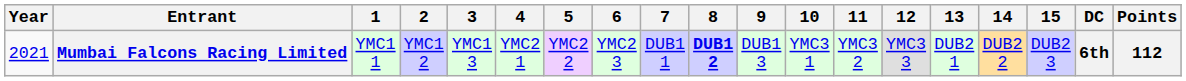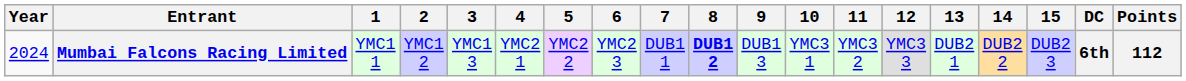 <table class="wikitable" style="text-align:center; font-size:85%;">
 <tr>
 <th>Year</th>
 <th>Entrant</th>
 <th>1</th>
 <th>2</th>
 <th>3</th>
 <th>4</th>
 <th>5</th>
 <th>6</th>
 <th>7</th>
 <th>8</th>
 <th>9</th>
 <th>10</th>
 <th>11</th>
 <th>12</th>
 <th>13</th>
 <th>14</th>
 <th>15</th>
 <th>DC</th>
 <th>Points</th>
 </tr>
 <tr>
-<td><a href='#'>2021</a></td>
+<td><a href='#'>2024</a></td>
 <th nowrap><a href='#'>Mumbai Falcons Racing Limited</a></th>
 <td style="background:#DFFFDF;"><a href='#'>YMC1<br>1</a><br></td>
 <td style="background:#CFCFFF;"><a href='#'>YMC1<br>2</a><br></td>
 <td style="background:#DFFFDF;"><a href='#'>YMC1<br>3</a><br></td>
 <td style="background:#DFFFDF;"><a href='#'>YMC2<br>1</a><br></td>
 <td style="background:#EFCFFF;"><a href='#'>YMC2<br>2</a><br></td>
 <td style="background:#DFFFDF;"><a href='#'>YMC2<br>3</a><br></td>
 <td style="background:#CFCFFF;"><a href='#'>DUB1<br>1</a><br></td>
 <td style="background:#CFCFFF;"><strong><a href='#'>DUB1<br>2</a><br></strong></td>
 <td style="background:#DFFFDF;"><a href='#'>DUB1<br>3</a><br></td>
 <td style="background:#DFFFDF;"><a href='#'>YMC3<br>1</a><br></td>
 <td style="background:#DFFFDF;"><a href='#'>YMC3<br>2</a><br></td>
 <td style="background:#DFDFDF;"><a href='#'>YMC3<br>3</a><br></td>
 <td style="background:#DFFFDF;"><a href='#'>DUB2<br>1</a><br></td>
 <td style="background:#FFDF9F;"><a href='#'>DUB2<br>2</a><br></td>
 <td style="background:#CFCFFF;"><a href='#'>DUB2<br>3</a><br></td>
 <th>6th</th>
 <th>112</th>
 </tr>
 </table>
